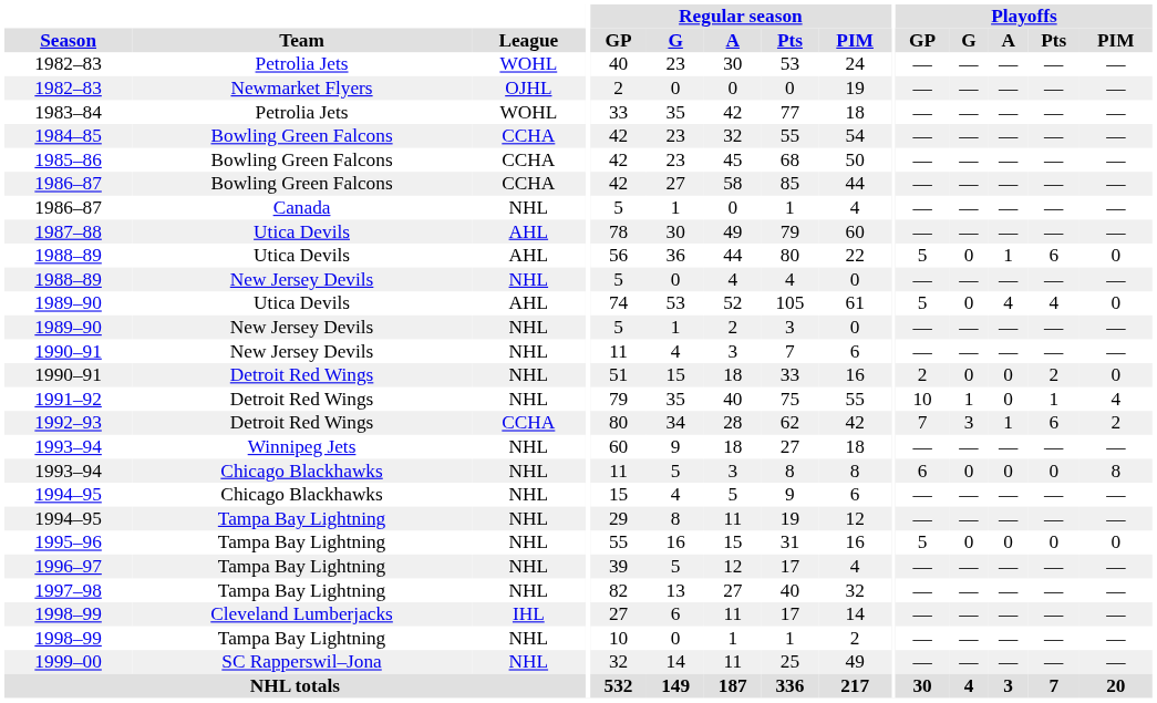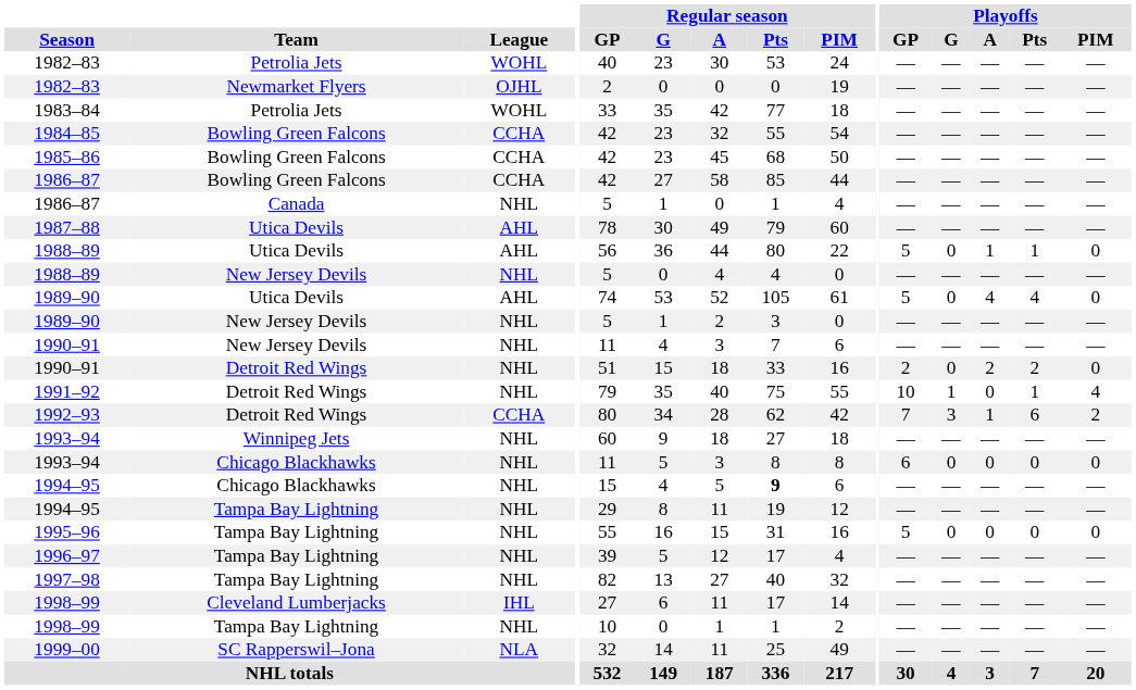 <table border="0" cellpadding="1" cellspacing="0" style="text-align:center; width:60em">
 <tr bgcolor="#e0e0e0">
 <th colspan="3" bgcolor="#ffffff"></th>
 <th rowspan="99" bgcolor="#ffffff"></th>
 <th colspan="5"><a href='#'>Regular season</a></th>
 <th rowspan="99" bgcolor="#ffffff"></th>
 <th colspan="5"><a href='#'>Playoffs</a></th>
 </tr>
 <tr bgcolor="#e0e0e0">
 <th><a href='#'>Season</a></th>
 <th>Team</th>
 <th>League</th>
 <th>GP</th>
 <th><a href='#'>G</a></th>
 <th><a href='#'>A</a></th>
 <th><a href='#'>Pts</a></th>
 <th><a href='#'>PIM</a></th>
 <th>GP</th>
 <th>G</th>
 <th>A</th>
 <th>Pts</th>
 <th>PIM</th>
 </tr>
 <tr>
 <td>1982–83</td>
 <td><a href='#'>Petrolia Jets</a></td>
 <td><a href='#'>WOHL</a></td>
 <td>40</td>
 <td>23</td>
 <td>30</td>
 <td>53</td>
 <td>24</td>
 <td>—</td>
 <td>—</td>
 <td>—</td>
 <td>—</td>
 <td>—</td>
 </tr>
 <tr bgcolor="#f0f0f0">
 <td><a href='#'>1982–83</a></td>
 <td><a href='#'>Newmarket Flyers</a></td>
 <td><a href='#'>OJHL</a></td>
 <td>2</td>
 <td>0</td>
 <td>0</td>
 <td>0</td>
 <td>19</td>
 <td>—</td>
 <td>—</td>
 <td>—</td>
 <td>—</td>
 <td>—</td>
 </tr>
 <tr>
 <td>1983–84</td>
 <td>Petrolia Jets</td>
 <td>WOHL</td>
 <td>33</td>
 <td>35</td>
 <td>42</td>
 <td>77</td>
 <td>18</td>
 <td>—</td>
 <td>—</td>
 <td>—</td>
 <td>—</td>
 <td>—</td>
 </tr>
 <tr bgcolor="#f0f0f0">
 <td><a href='#'>1984–85</a></td>
 <td><a href='#'>Bowling Green Falcons</a></td>
 <td><a href='#'>CCHA</a></td>
 <td>42</td>
 <td>23</td>
 <td>32</td>
 <td>55</td>
 <td>54</td>
 <td>—</td>
 <td>—</td>
 <td>—</td>
 <td>—</td>
 <td>—</td>
 </tr>
 <tr>
 <td><a href='#'>1985–86</a></td>
 <td>Bowling Green Falcons</td>
 <td>CCHA</td>
 <td>42</td>
 <td>23</td>
 <td>45</td>
 <td>68</td>
 <td>50</td>
 <td>—</td>
 <td>—</td>
 <td>—</td>
 <td>—</td>
 <td>—</td>
 </tr>
 <tr bgcolor="#f0f0f0">
 <td><a href='#'>1986–87</a></td>
 <td>Bowling Green Falcons</td>
 <td>CCHA</td>
 <td>42</td>
 <td>27</td>
 <td>58</td>
 <td>85</td>
 <td>44</td>
 <td>—</td>
 <td>—</td>
 <td>—</td>
 <td>—</td>
 <td>—</td>
 </tr>
 <tr>
 <td>1986–87</td>
 <td><a href='#'>Canada</a></td>
 <td>NHL</td>
 <td>5</td>
 <td>1</td>
 <td>0</td>
 <td>1</td>
 <td>4</td>
 <td>—</td>
 <td>—</td>
 <td>—</td>
 <td>—</td>
 <td>—</td>
 </tr>
 <tr bgcolor="#f0f0f0">
 <td><a href='#'>1987–88</a></td>
 <td><a href='#'>Utica Devils</a></td>
 <td><a href='#'>AHL</a></td>
 <td>78</td>
 <td>30</td>
 <td>49</td>
 <td>79</td>
 <td>60</td>
 <td>—</td>
 <td>—</td>
 <td>—</td>
 <td>—</td>
 <td>—</td>
 </tr>
 <tr>
 <td><a href='#'>1988–89</a></td>
 <td>Utica Devils</td>
 <td>AHL</td>
 <td>56</td>
 <td>36</td>
 <td>44</td>
 <td>80</td>
 <td>22</td>
 <td>5</td>
 <td>0</td>
 <td>1</td>
-<td>6</td>
+<td>1</td>
 <td>0</td>
 </tr>
 <tr bgcolor="#f0f0f0">
 <td><a href='#'>1988–89</a></td>
 <td><a href='#'>New Jersey Devils</a></td>
 <td><a href='#'>NHL</a></td>
 <td>5</td>
 <td>0</td>
 <td>4</td>
 <td>4</td>
 <td>0</td>
 <td>—</td>
 <td>—</td>
 <td>—</td>
 <td>—</td>
 <td>—</td>
 </tr>
 <tr>
 <td><a href='#'>1989–90</a></td>
 <td>Utica Devils</td>
 <td>AHL</td>
 <td>74</td>
 <td>53</td>
 <td>52</td>
 <td>105</td>
 <td>61</td>
 <td>5</td>
 <td>0</td>
 <td>4</td>
 <td>4</td>
 <td>0</td>
 </tr>
 <tr bgcolor="#f0f0f0">
 <td><a href='#'>1989–90</a></td>
 <td>New Jersey Devils</td>
 <td>NHL</td>
 <td>5</td>
 <td>1</td>
 <td>2</td>
 <td>3</td>
 <td>0</td>
 <td>—</td>
 <td>—</td>
 <td>—</td>
 <td>—</td>
 <td>—</td>
 </tr>
 <tr>
 <td><a href='#'>1990–91</a></td>
 <td>New Jersey Devils</td>
 <td>NHL</td>
 <td>11</td>
 <td>4</td>
 <td>3</td>
 <td>7</td>
 <td>6</td>
 <td>—</td>
 <td>—</td>
 <td>—</td>
 <td>—</td>
 <td>—</td>
 </tr>
 <tr bgcolor="#f0f0f0">
 <td>1990–91</td>
 <td><a href='#'>Detroit Red Wings</a></td>
 <td>NHL</td>
 <td>51</td>
 <td>15</td>
 <td>18</td>
 <td>33</td>
 <td>16</td>
 <td>2</td>
 <td>0</td>
-<td>0</td>
+<td>2</td>
 <td>2</td>
 <td>0</td>
 </tr>
 <tr>
 <td><a href='#'>1991–92</a></td>
 <td>Detroit Red Wings</td>
 <td>NHL</td>
 <td>79</td>
 <td>35</td>
 <td>40</td>
 <td>75</td>
 <td>55</td>
 <td>10</td>
 <td>1</td>
 <td>0</td>
 <td>1</td>
 <td>4</td>
 </tr>
 <tr bgcolor="#f0f0f0">
 <td><a href='#'>1992–93</a></td>
 <td>Detroit Red Wings</td>
 <td><a href='#'>CCHA</a></td>
 <td>80</td>
 <td>34</td>
 <td>28</td>
 <td>62</td>
 <td>42</td>
 <td>7</td>
 <td>3</td>
 <td>1</td>
 <td>6</td>
 <td>2</td>
 </tr>
 <tr>
 <td><a href='#'>1993–94</a></td>
 <td><a href='#'>Winnipeg Jets</a></td>
 <td>NHL</td>
 <td>60</td>
 <td>9</td>
 <td>18</td>
 <td>27</td>
 <td>18</td>
 <td>—</td>
 <td>—</td>
 <td>—</td>
 <td>—</td>
 <td>—</td>
 </tr>
 <tr bgcolor="#f0f0f0">
 <td>1993–94</td>
 <td><a href='#'>Chicago Blackhawks</a></td>
 <td>NHL</td>
 <td>11</td>
 <td>5</td>
 <td>3</td>
 <td>8</td>
 <td>8</td>
 <td>6</td>
 <td>0</td>
 <td>0</td>
 <td>0</td>
-<td>8</td>
+<td>0</td>
 </tr>
 <tr>
 <td><a href='#'>1994–95</a></td>
 <td>Chicago Blackhawks</td>
 <td>NHL</td>
 <td>15</td>
 <td>4</td>
 <td>5</td>
-<td>9</td>
+<td><strong>9</strong></td>
 <td>6</td>
 <td>—</td>
 <td>—</td>
 <td>—</td>
 <td>—</td>
 <td>—</td>
 </tr>
 <tr bgcolor="#f0f0f0">
 <td>1994–95</td>
 <td><a href='#'>Tampa Bay Lightning</a></td>
 <td>NHL</td>
 <td>29</td>
 <td>8</td>
 <td>11</td>
 <td>19</td>
 <td>12</td>
 <td>—</td>
 <td>—</td>
 <td>—</td>
 <td>—</td>
 <td>—</td>
 </tr>
 <tr>
 <td><a href='#'>1995–96</a></td>
 <td>Tampa Bay Lightning</td>
 <td>NHL</td>
 <td>55</td>
 <td>16</td>
 <td>15</td>
 <td>31</td>
 <td>16</td>
 <td>5</td>
 <td>0</td>
 <td>0</td>
 <td>0</td>
 <td>0</td>
 </tr>
 <tr bgcolor="#f0f0f0">
 <td><a href='#'>1996–97</a></td>
 <td>Tampa Bay Lightning</td>
 <td>NHL</td>
 <td>39</td>
 <td>5</td>
 <td>12</td>
 <td>17</td>
 <td>4</td>
 <td>—</td>
 <td>—</td>
 <td>—</td>
 <td>—</td>
 <td>—</td>
 </tr>
 <tr>
 <td><a href='#'>1997–98</a></td>
 <td>Tampa Bay Lightning</td>
 <td>NHL</td>
 <td>82</td>
 <td>13</td>
 <td>27</td>
 <td>40</td>
 <td>32</td>
 <td>—</td>
 <td>—</td>
 <td>—</td>
 <td>—</td>
 <td>—</td>
 </tr>
 <tr bgcolor="#f0f0f0">
 <td><a href='#'>1998–99</a></td>
 <td><a href='#'>Cleveland Lumberjacks</a></td>
 <td><a href='#'>IHL</a></td>
 <td>27</td>
 <td>6</td>
 <td>11</td>
 <td>17</td>
 <td>14</td>
 <td>—</td>
 <td>—</td>
 <td>—</td>
 <td>—</td>
 <td>—</td>
 </tr>
 <tr>
 <td><a href='#'>1998–99</a></td>
 <td>Tampa Bay Lightning</td>
 <td>NHL</td>
 <td>10</td>
 <td>0</td>
 <td>1</td>
 <td>1</td>
 <td>2</td>
 <td>—</td>
 <td>—</td>
 <td>—</td>
 <td>—</td>
 <td>—</td>
 </tr>
 <tr bgcolor="#f0f0f0">
 <td><a href='#'>1999–00</a></td>
 <td><a href='#'>SC Rapperswil–Jona</a></td>
-<td><a href='#'>NHL</a></td>
+<td><a href='#'>NLA</a></td>
 <td>32</td>
 <td>14</td>
 <td>11</td>
 <td>25</td>
 <td>49</td>
 <td>—</td>
 <td>—</td>
 <td>—</td>
 <td>—</td>
 <td>—</td>
 </tr>
 <tr bgcolor="#e0e0e0">
 <th colspan="3">NHL totals</th>
 <th>532</th>
 <th>149</th>
 <th>187</th>
 <th>336</th>
 <th>217</th>
 <th>30</th>
 <th>4</th>
 <th>3</th>
 <th>7</th>
 <th>20</th>
 </tr>
 </table>
